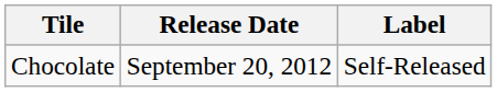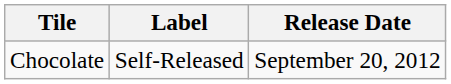 <table class="wikitable">
 <tr>
 <th>Tile</th>
+<th>Label</th>
 <th>Release Date</th>
-<th>Label</th>
 </tr>
 <tr>
 <td>Chocolate</td>
+<td>Self-Released</td>
 <td>September 20, 2012</td>
-<td>Self-Released</td>
 </tr>
 </table>
